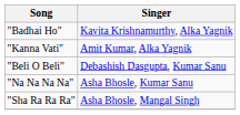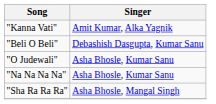 <table class="wikitable" style="font-size:95%;">
 <tr>
 <th>Song</th>
 <th>Singer</th>
-</tr>
-<tr>
-<td>"Badhai Ho"</td>
-<td><a href='#'>Kavita Krishnamurthy</a>, <a href='#'>Alka Yagnik</a></td>
 </tr>
 <tr>
 <td>"Kanna Vati"</td>
 <td><a href='#'>Amit Kumar</a>, <a href='#'>Alka Yagnik</a></td>
 </tr>
 <tr>
 <td>"Beli O Beli"</td>
 <td><a href='#'>Debashish Dasgupta</a>, <a href='#'>Kumar Sanu</a></td>
+</tr>
+<tr>
+<td>"O Judewali"</td>
+<td><a href='#'>Asha Bhosle</a>, <a href='#'>Kumar Sanu</a></td>
 </tr>
 <tr>
 <td>"Na Na Na Na"</td>
 <td><a href='#'>Asha Bhosle</a>, <a href='#'>Kumar Sanu</a></td>
 </tr>
 <tr>
 <td>"Sha Ra Ra Ra"</td>
 <td><a href='#'>Asha Bhosle</a>, <a href='#'>Mangal Singh</a></td>
 </tr>
 <tr>
 </tr>
 </table>
